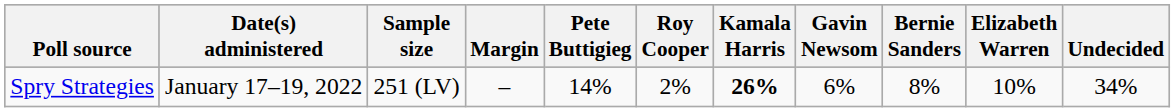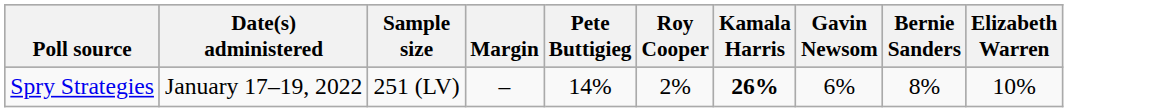 <table class="wikitable tpl-blanktable" style="font-size:90%;text-align:center;">
 <tr valign=bottom style="font-size:90%;">
 <th>Poll source</th>
 <th>Date(s)<br>administered</th>
 <th>Sample<br>size</th>
 <th>Margin<br></th>
 <th>Pete<br>Buttigieg</th>
 <th>Roy<br>Cooper</th>
 <th>Kamala<br>Harris</th>
 <th>Gavin<br>Newsom</th>
 <th>Bernie<br>Sanders</th>
 <th>Elizabeth<br>Warren</th>
-<th>Undecided</th>
 </tr>
 <tr>
 <td><a href='#'>Spry Strategies</a></td>
 <td>January 17–19, 2022</td>
 <td>251 (LV)</td>
 <td>–</td>
 <td>14%</td>
 <td>2%</td>
 <td><strong>26%</strong></td>
 <td>6%</td>
 <td>8%</td>
 <td>10%</td>
-<td>34%</td>
 </tr>
 </table>
